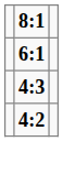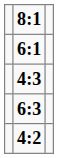 <table bgcolor="#f9f9f9" cellpadding="3" cellspacing="0" border="1" style="font-size: 95%; border: gray solid 1px; border-collapse: collapse; background: #f9f9f9;">
 <tr>
 <td><strong></strong></td>
 <td align="center"><strong>8:1</strong></td>
 <td></td>
 </tr>
 <tr>
 <td><strong></strong></td>
 <td align="center"><strong>6:1</strong></td>
 <td></td>
 </tr>
 <tr>
 <td><strong></strong></td>
 <td align="center"><strong>4:3</strong></td>
 <td></td>
 </tr>
 <tr>
 <td><strong></strong></td>
+<td align="center"><strong>6:3</strong></td>
+<td></td>
+</tr>
+<tr>
+<td><strong></strong></td>
 <td align="center"><strong>4:2</strong></td>
 <td></td>
 </tr>
 </table>
